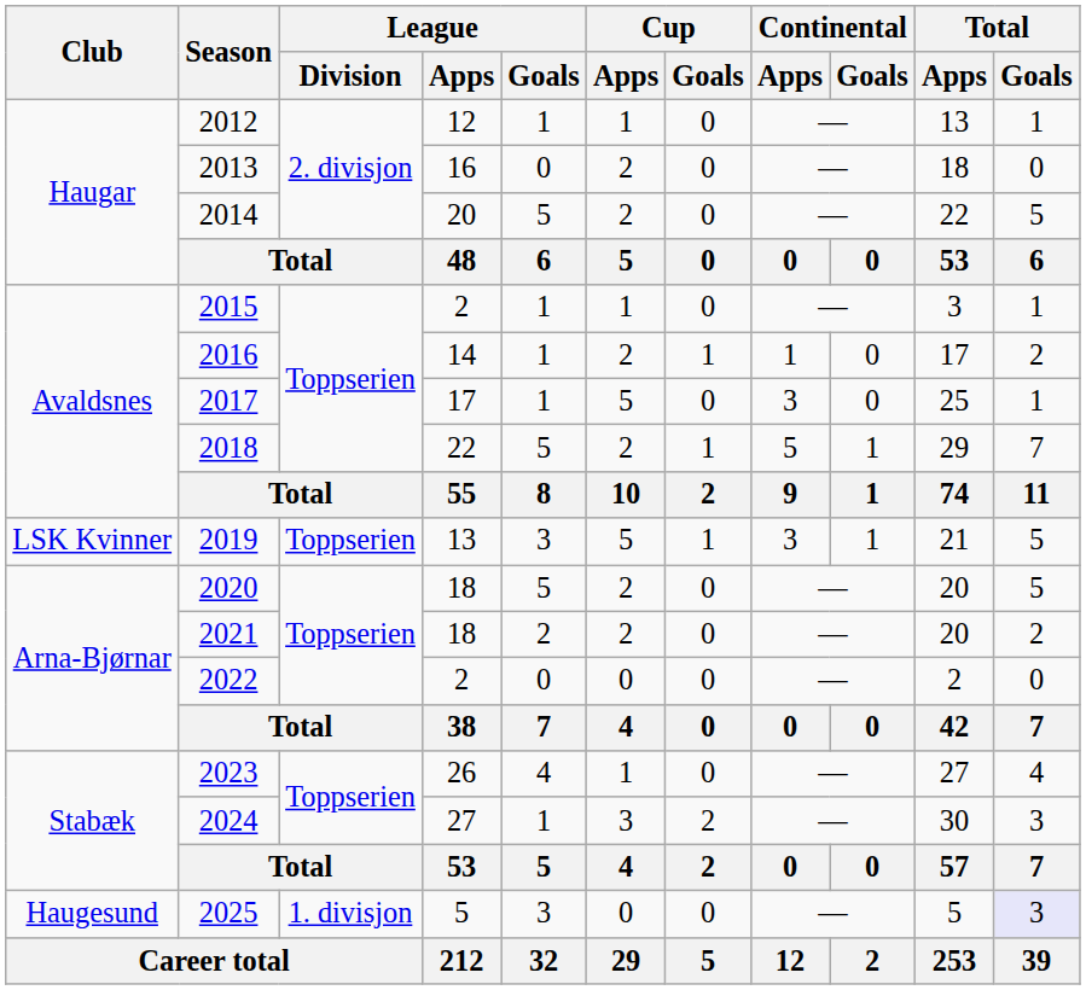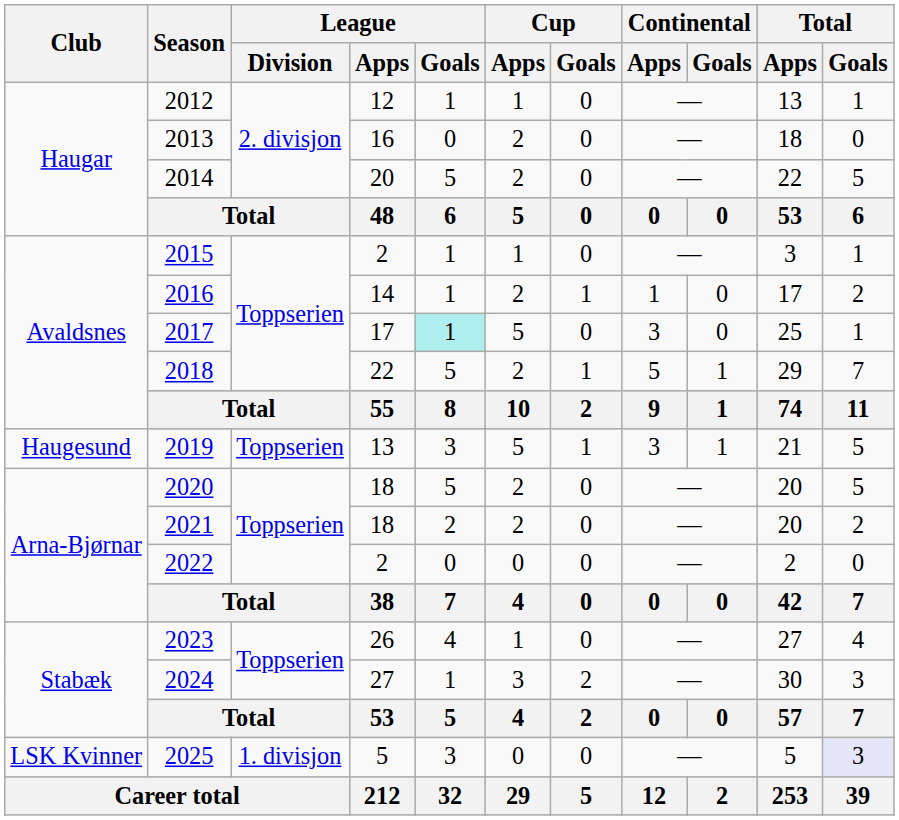 <table class="wikitable" style="text-align:center">
 <tr>
 <th rowspan="2">Club</th>
 <th rowspan="2">Season</th>
 <th colspan="3">League</th>
 <th colspan="2">Cup</th>
 <th colspan="2">Continental</th>
 <th colspan="2">Total</th>
 </tr>
 <tr>
 <th>Division</th>
 <th>Apps</th>
 <th>Goals</th>
 <th>Apps</th>
 <th>Goals</th>
 <th>Apps</th>
 <th>Goals</th>
 <th>Apps</th>
 <th>Goals</th>
 </tr>
 <tr>
 <td rowspan="4"><a href='#'>Haugar</a></td>
 <td>2012</td>
 <td rowspan="3"><a href='#'>2. divisjon</a></td>
 <td>12</td>
 <td>1</td>
 <td>1</td>
 <td>0</td>
 <td colspan="2">—</td>
 <td>13</td>
 <td>1</td>
 </tr>
 <tr>
 <td>2013</td>
 <td>16</td>
 <td>0</td>
 <td>2</td>
 <td>0</td>
 <td colspan="2">—</td>
 <td>18</td>
 <td>0</td>
 </tr>
 <tr>
 <td>2014</td>
 <td>20</td>
 <td>5</td>
 <td>2</td>
 <td>0</td>
 <td colspan="2">—</td>
 <td>22</td>
 <td>5</td>
 </tr>
 <tr>
 <th colspan="2">Total</th>
 <th>48</th>
 <th>6</th>
 <th>5</th>
 <th>0</th>
 <th>0</th>
 <th>0</th>
 <th>53</th>
 <th>6</th>
 </tr>
 <tr>
 <td rowspan="5"><a href='#'>Avaldsnes</a></td>
 <td><a href='#'>2015</a></td>
 <td rowspan="4"><a href='#'>Toppserien</a></td>
 <td>2</td>
 <td>1</td>
 <td>1</td>
 <td>0</td>
 <td colspan="2">—</td>
 <td>3</td>
 <td>1</td>
 </tr>
 <tr>
 <td><a href='#'>2016</a></td>
 <td>14</td>
 <td>1</td>
 <td>2</td>
 <td>1</td>
 <td>1</td>
 <td>0</td>
 <td>17</td>
 <td>2</td>
 </tr>
 <tr>
 <td><a href='#'>2017</a></td>
 <td>17</td>
-<td>1</td>
+<td style="background: paleturquoise;">1</td>
 <td>5</td>
 <td>0</td>
 <td>3</td>
 <td>0</td>
 <td>25</td>
 <td>1</td>
 </tr>
 <tr>
 <td><a href='#'>2018</a></td>
 <td>22</td>
 <td>5</td>
 <td>2</td>
 <td>1</td>
 <td>5</td>
 <td>1</td>
 <td>29</td>
 <td>7</td>
 </tr>
 <tr>
 <th colspan="2">Total</th>
 <th>55</th>
 <th>8</th>
 <th>10</th>
 <th>2</th>
 <th>9</th>
 <th>1</th>
 <th>74</th>
 <th>11</th>
 </tr>
 <tr>
-<td><a href='#'>LSK Kvinner</a></td>
+<td><a href='#'>Haugesund</a></td>
 <td><a href='#'>2019</a></td>
 <td><a href='#'>Toppserien</a></td>
 <td>13</td>
 <td>3</td>
 <td>5</td>
 <td>1</td>
 <td>3</td>
 <td>1</td>
 <td>21</td>
 <td>5</td>
 </tr>
 <tr>
 <td rowspan="4"><a href='#'>Arna-Bjørnar</a></td>
 <td><a href='#'>2020</a></td>
 <td rowspan="3"><a href='#'>Toppserien</a></td>
 <td>18</td>
 <td>5</td>
 <td>2</td>
 <td>0</td>
 <td colspan="2">—</td>
 <td>20</td>
 <td>5</td>
 </tr>
 <tr>
 <td><a href='#'>2021</a></td>
 <td>18</td>
 <td>2</td>
 <td>2</td>
 <td>0</td>
 <td colspan="2">—</td>
 <td>20</td>
 <td>2</td>
 </tr>
 <tr>
 <td><a href='#'>2022</a></td>
 <td>2</td>
 <td>0</td>
 <td>0</td>
 <td>0</td>
 <td colspan="2">—</td>
 <td>2</td>
 <td>0</td>
 </tr>
 <tr>
 <th colspan="2">Total</th>
 <th>38</th>
 <th>7</th>
 <th>4</th>
 <th>0</th>
 <th>0</th>
 <th>0</th>
 <th>42</th>
 <th>7</th>
 </tr>
 <tr>
 <td rowspan="3"><a href='#'>Stabæk</a></td>
 <td><a href='#'>2023</a></td>
 <td rowspan="2"><a href='#'>Toppserien</a></td>
 <td>26</td>
 <td>4</td>
 <td>1</td>
 <td>0</td>
 <td colspan="2">—</td>
 <td>27</td>
 <td>4</td>
 </tr>
 <tr>
 <td><a href='#'>2024</a></td>
 <td>27</td>
 <td>1</td>
 <td>3</td>
 <td>2</td>
 <td colspan="2">—</td>
 <td>30</td>
 <td>3</td>
 </tr>
 <tr>
 <th colspan="2">Total</th>
 <th>53</th>
 <th>5</th>
 <th>4</th>
 <th>2</th>
 <th>0</th>
 <th>0</th>
 <th>57</th>
 <th>7</th>
 </tr>
 <tr>
-<td><a href='#'>Haugesund</a></td>
+<td><a href='#'>LSK Kvinner</a></td>
 <td><a href='#'>2025</a></td>
 <td><a href='#'>1. divisjon</a></td>
 <td>5</td>
 <td>3</td>
 <td>0</td>
 <td>0</td>
 <td colspan="2">—</td>
 <td>5</td>
 <td style="background: lavender;">3</td>
 </tr>
 <tr>
 <th colspan="3">Career total</th>
 <th>212</th>
 <th>32</th>
 <th>29</th>
 <th>5</th>
 <th>12</th>
 <th>2</th>
 <th>253</th>
 <th>39</th>
 </tr>
 </table>
